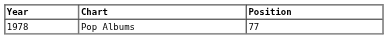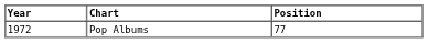 <table border=1 cellspacing=0 cellpadding=2 width="550px">
 <tr>
 <th align="left">Year</th>
 <th align="left">Chart</th>
 <th align="left">Position</th>
 </tr>
 <tr>
-<td align="left">1978</td>
+<td align="left">1972</td>
 <td align="left">Pop Albums</td>
 <td align="left">77</td>
 </tr>
 <tr>
 </tr>
 </table>
